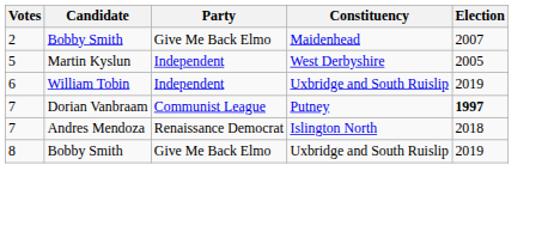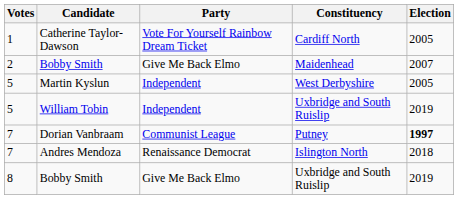 <table class="wikitable sortable">
 <tr>
 <th>Votes</th>
 <th>Candidate</th>
 <th>Party</th>
 <th>Constituency</th>
 <th>Election</th>
+</tr>
+<tr>
+<td>1</td>
+<td>Catherine Taylor-Dawson</td>
+<td><a href='#'>Vote For Yourself Rainbow Dream Ticket</a></td>
+<td><a href='#'>Cardiff North</a></td>
+<td>2005</td>
 </tr>
 <tr>
 <td>2</td>
 <td><a href='#'>Bobby Smith</a></td>
 <td>Give Me Back Elmo</td>
 <td><a href='#'>Maidenhead</a></td>
 <td>2007</td>
 </tr>
 <tr>
 <td>5</td>
 <td>Martin Kyslun</td>
 <td><a href='#'>Independent</a></td>
 <td><a href='#'>West Derbyshire</a></td>
 <td>2005</td>
 </tr>
 <tr>
-<td>6</td>
+<td>5</td>
 <td><a href='#'>William Tobin</a></td>
 <td><a href='#'>Independent</a></td>
 <td><a href='#'>Uxbridge and South Ruislip</a></td>
 <td>2019</td>
 </tr>
 <tr>
 <td>7</td>
 <td>Dorian Vanbraam</td>
 <td><a href='#'>Communist League</a></td>
 <td><a href='#'>Putney</a></td>
 <td><strong>1997</strong></td>
 </tr>
 <tr>
 <td>7</td>
 <td>Andres Mendoza</td>
 <td>Renaissance Democrat</td>
 <td><a href='#'>Islington North</a></td>
 <td>2018</td>
 </tr>
 <tr>
 <td>8</td>
 <td>Bobby Smith</td>
 <td>Give Me Back Elmo</td>
 <td>Uxbridge and South Ruislip</td>
 <td>2019</td>
 </tr>
 </table>
